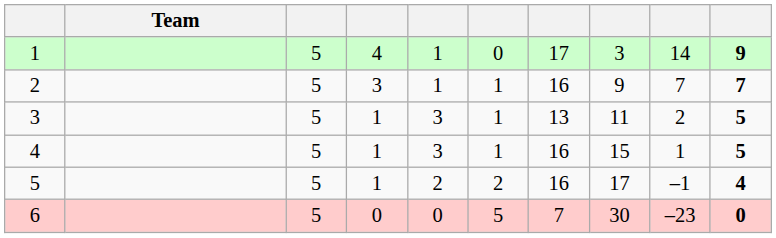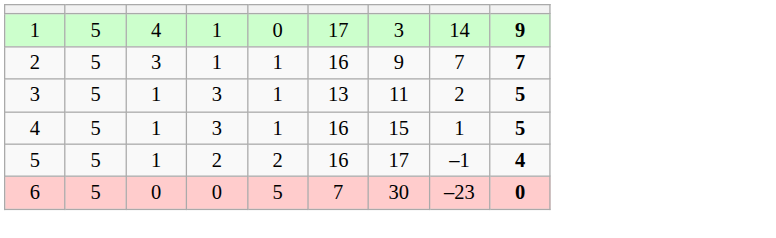 <table class="wikitable" style="text-align:center;">
 <tr>
 <th width=40></th>
-<th width=165>Team</th>
 <th width=40></th>
 <th width=40></th>
 <th width=40></th>
 <th width=40></th>
 <th width=40></th>
 <th width=40></th>
 <th width=40></th>
 <th width=40></th>
 </tr>
 <tr bgcolor="#ccffcc">
 <td>1</td>
-<td align=left></td>
 <td>5</td>
 <td>4</td>
 <td>1</td>
 <td>0</td>
 <td>17</td>
 <td>3</td>
 <td>14</td>
 <td><strong>9</strong></td>
 </tr>
 <tr>
 <td>2</td>
-<td align=left></td>
 <td>5</td>
 <td>3</td>
 <td>1</td>
 <td>1</td>
 <td>16</td>
 <td>9</td>
 <td>7</td>
 <td><strong>7</strong></td>
 </tr>
 <tr>
 <td>3</td>
-<td align=left></td>
 <td>5</td>
 <td>1</td>
 <td>3</td>
 <td>1</td>
 <td>13</td>
 <td>11</td>
 <td>2</td>
 <td><strong>5</strong></td>
 </tr>
 <tr>
 <td>4</td>
-<td align=left></td>
 <td>5</td>
 <td>1</td>
 <td>3</td>
 <td>1</td>
 <td>16</td>
 <td>15</td>
 <td>1</td>
 <td><strong>5</strong></td>
 </tr>
 <tr>
 <td>5</td>
-<td align=left></td>
 <td>5</td>
 <td>1</td>
 <td>2</td>
 <td>2</td>
 <td>16</td>
 <td>17</td>
 <td>–1</td>
 <td><strong>4</strong></td>
 </tr>
 <tr bgcolor="#ffcccc">
 <td>6</td>
-<td align=left></td>
 <td>5</td>
 <td>0</td>
 <td>0</td>
 <td>5</td>
 <td>7</td>
 <td>30</td>
 <td>–23</td>
 <td><strong>0</strong></td>
 </tr>
 </table>
